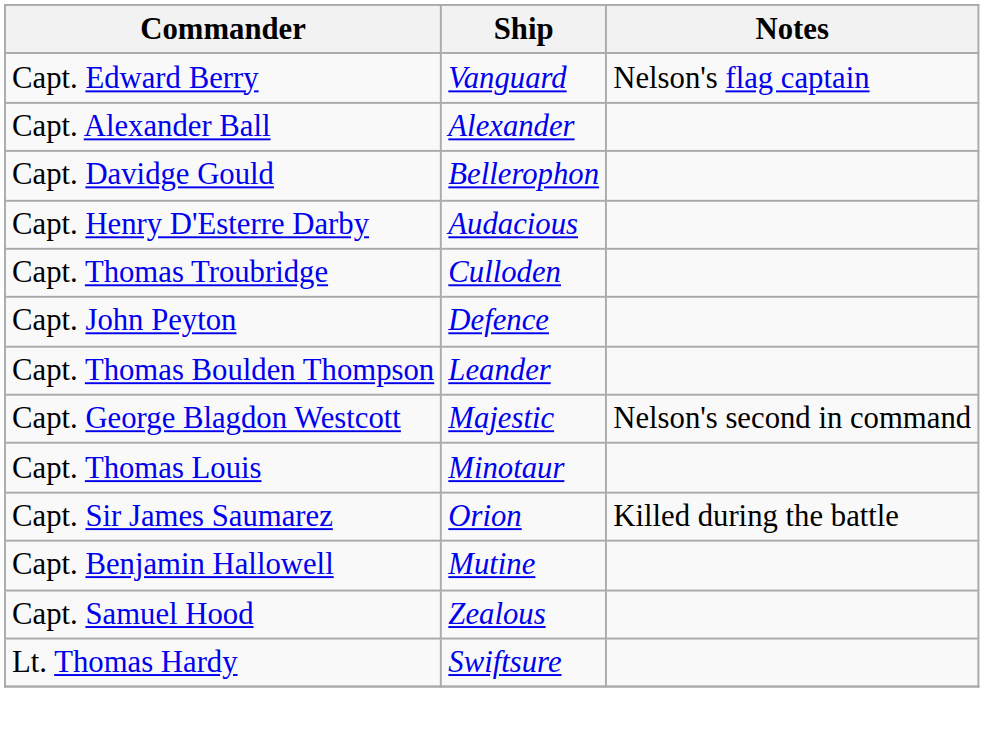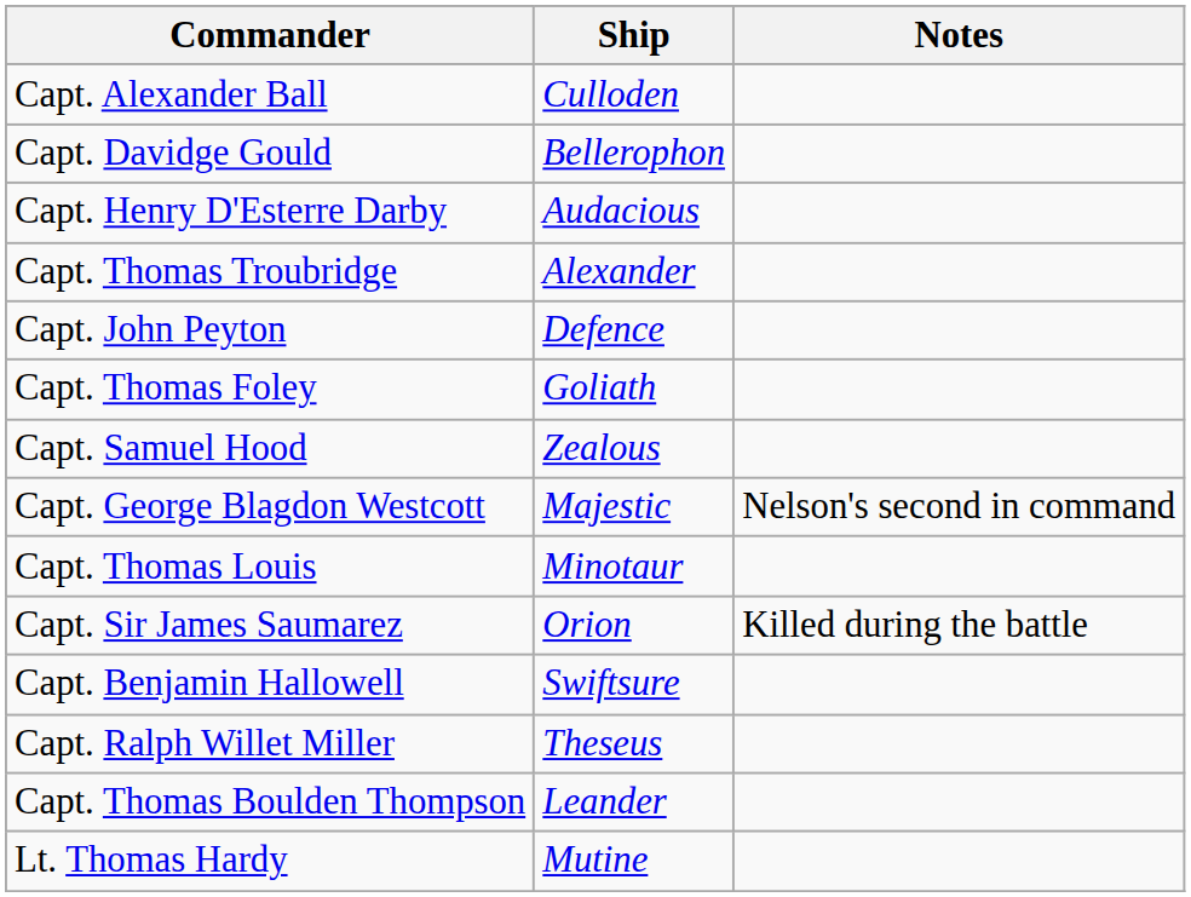 <table class="wikitable">
 <tr>
 <th>Commander</th>
 <th>Ship</th>
 <th>Notes</th>
 </tr>
 <tr>
-<td>Capt. <a href='#'>Edward Berry</a></td>
-<td><a href='#'><em>Vanguard</em></a></td>
-<td>Nelson's <a href='#'>flag captain</a></td>
-</tr>
-<tr>
 <td>Capt. <a href='#'>Alexander Ball</a></td>
-<td><a href='#'><em>Alexander</em></a></td>
+<td><a href='#'><em>Culloden</em></a></td>
 <td></td>
 </tr>
 <tr>
 <td>Capt. <a href='#'>Davidge Gould</a></td>
 <td><a href='#'><em>Bellerophon</em></a></td>
 <td></td>
 </tr>
 <tr>
 <td>Capt. <a href='#'>Henry D'Esterre Darby</a></td>
 <td><a href='#'><em>Audacious</em></a></td>
 <td></td>
 </tr>
 <tr>
 <td>Capt. <a href='#'>Thomas Troubridge</a></td>
-<td><a href='#'><em>Culloden</em></a></td>
+<td><a href='#'><em>Alexander</em></a></td>
 <td></td>
 </tr>
 <tr>
 <td>Capt. <a href='#'>John Peyton</a></td>
 <td><a href='#'><em>Defence</em></a></td>
 <td></td>
 </tr>
 <tr>
-<td>Capt. <a href='#'>Thomas Boulden Thompson</a></td>
-<td><a href='#'><em>Leander</em></a></td>
+<td>Capt. <a href='#'>Thomas Foley</a></td>
+<td><a href='#'><em>Goliath</em></a></td>
+<td></td>
+</tr>
+<tr>
+<td>Capt. <a href='#'>Samuel Hood</a></td>
+<td><a href='#'><em>Zealous</em></a></td>
 <td></td>
 </tr>
 <tr>
 <td>Capt. <a href='#'>George Blagdon Westcott</a></td>
 <td><a href='#'><em>Majestic</em></a></td>
 <td>Nelson's second in command</td>
 </tr>
 <tr>
 <td>Capt. <a href='#'>Thomas Louis</a></td>
 <td><a href='#'><em>Minotaur</em></a></td>
 <td></td>
 </tr>
 <tr>
 <td>Capt. <a href='#'>Sir James Saumarez</a></td>
 <td><a href='#'><em>Orion</em></a></td>
 <td>Killed during the battle</td>
 </tr>
 <tr>
 <td>Capt. <a href='#'>Benjamin Hallowell</a></td>
-<td><a href='#'><em>Mutine</em></a></td>
+<td><a href='#'><em>Swiftsure</em></a></td>
 <td></td>
 </tr>
 <tr>
-<td>Capt. <a href='#'>Samuel Hood</a></td>
-<td><a href='#'><em>Zealous</em></a></td>
+<td>Capt. <a href='#'>Ralph Willet Miller</a></td>
+<td><a href='#'><em>Theseus</em></a></td>
+<td></td>
+</tr>
+<tr>
+<td>Capt. <a href='#'>Thomas Boulden Thompson</a></td>
+<td><a href='#'><em>Leander</em></a></td>
 <td></td>
 </tr>
 <tr>
 <td>Lt. <a href='#'>Thomas Hardy</a></td>
-<td><a href='#'><em>Swiftsure</em></a></td>
+<td><a href='#'><em>Mutine</em></a></td>
 <td></td>
 </tr>
 <tr>
 </tr>
 </table>
